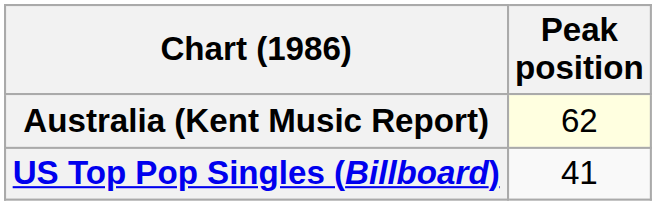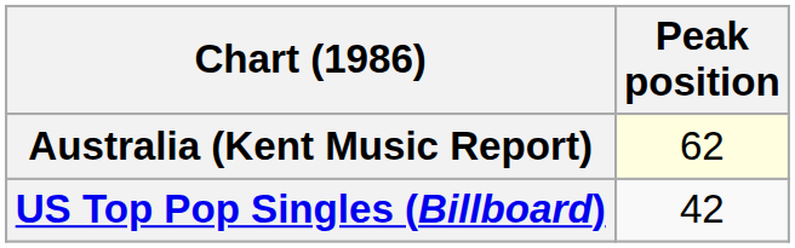 <table class="wikitable sortable plainrowheaders">
 <tr>
 <th scope="col">Chart (1986)</th>
 <th scope="col">Peak<br>position</th>
 </tr>
 <tr>
 <th scope="row">Australia (Kent Music Report)</th>
 <td style="background: lightyellow; text-align:center;">62</td>
 </tr>
 <tr>
 <th scope="row"><a href='#'>US Top Pop Singles (<em>Billboard</em>)</a></th>
-<td style="text-align:center;">41</td>
+<td style="text-align:center;">42</td>
 </tr>
 </table>
